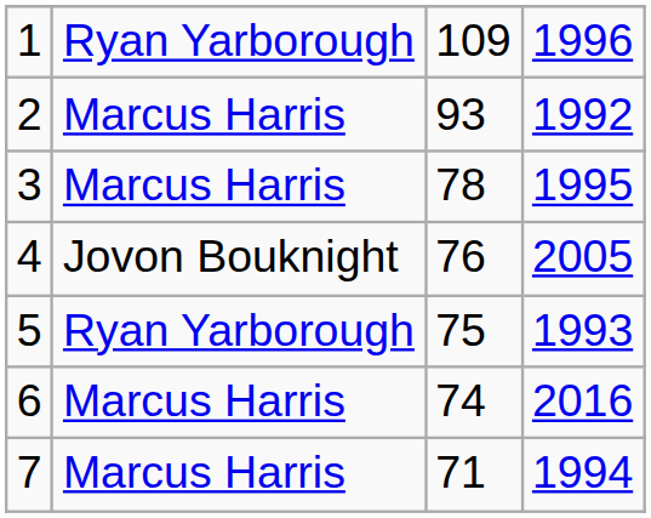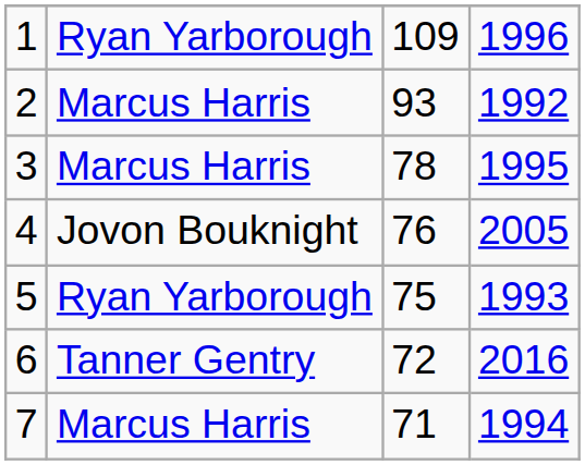 <table class="wikitable">
 <tr>
 </tr>
 <tr>
 <td>1</td>
 <td><a href='#'>Ryan Yarborough</a></td>
 <td>109</td>
 <td><a href='#'>1996</a></td>
 </tr>
 <tr>
 <td>2</td>
 <td><a href='#'>Marcus Harris</a></td>
 <td>93</td>
 <td><a href='#'>1992</a></td>
 </tr>
 <tr>
 <td>3</td>
 <td><a href='#'>Marcus Harris</a></td>
 <td>78</td>
 <td><a href='#'>1995</a></td>
 </tr>
 <tr>
 <td>4</td>
 <td>Jovon Bouknight</td>
 <td>76</td>
 <td><a href='#'>2005</a></td>
 </tr>
 <tr>
 <td>5</td>
 <td><a href='#'>Ryan Yarborough</a></td>
 <td>75</td>
 <td><a href='#'>1993</a></td>
 </tr>
 <tr>
 <td>6</td>
-<td><a href='#'>Marcus Harris</a></td>
-<td>74</td>
+<td><a href='#'>Tanner Gentry</a></td>
+<td>72</td>
 <td><a href='#'>2016</a></td>
 </tr>
 <tr>
 <td>7</td>
 <td><a href='#'>Marcus Harris</a></td>
 <td>71</td>
 <td><a href='#'>1994</a></td>
 </tr>
 </table>
